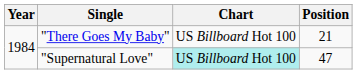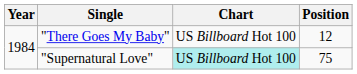 <table class="wikitable">
 <tr>
 <th>Year</th>
 <th>Single</th>
 <th>Chart</th>
 <th>Position</th>
 </tr>
 <tr>
 <td rowspan="2">1984</td>
 <td>"<a href='#'>There Goes My Baby</a>"</td>
 <td>US <em>Billboard</em> Hot 100</td>
-<td align="center">21</td>
+<td align="center">12</td>
 </tr>
 <tr>
 <td>"Supernatural Love"</td>
 <td style="background: paleturquoise;">US <em>Billboard</em> Hot 100</td>
-<td align="center">47</td>
+<td align="center">75</td>
 </tr>
 </table>
